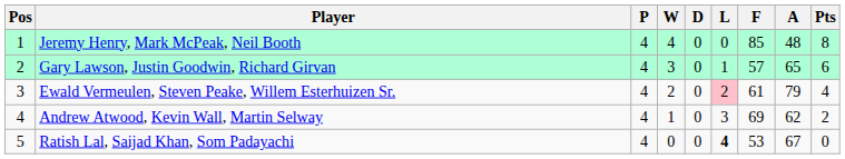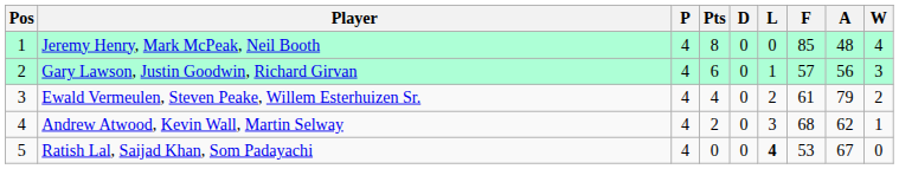 <table class="wikitable" style="font-size: 100%">
 <tr>
 <th width=20>Pos</th>
 <th width=600>Player</th>
 <th width=20>P</th>
-<th width=20>W</th>
+<th width=20>Pts</th>
 <th width=20>D</th>
 <th width=20>L</th>
 <th width=30>F</th>
 <th width=30>A</th>
-<th width=20>Pts</th>
+<th width=20>W</th>
 </tr>
 <tr align=center style="background: #ADFFD6;">
 <td>1</td>
 <td align="left"> <a href='#'>Jeremy Henry</a>, <a href='#'>Mark McPeak</a>, <a href='#'>Neil Booth</a></td>
 <td>4</td>
-<td>4</td>
+<td>8</td>
 <td>0</td>
 <td>0</td>
 <td>85</td>
 <td>48</td>
-<td>8</td>
+<td>4</td>
 </tr>
 <tr align=center style="background: #ADFFD6;">
 <td>2</td>
 <td align="left"> <a href='#'>Gary Lawson</a>, <a href='#'>Justin Goodwin</a>, <a href='#'>Richard Girvan</a></td>
 <td>4</td>
-<td>3</td>
+<td>6</td>
 <td>0</td>
 <td>1</td>
 <td>57</td>
-<td>65</td>
-<td>6</td>
+<td>56</td>
+<td>3</td>
 </tr>
 <tr align=center>
 <td>3</td>
 <td align="left"> <a href='#'>Ewald Vermeulen</a>, <a href='#'>Steven Peake</a>, <a href='#'>Willem Esterhuizen Sr.</a></td>
 <td>4</td>
+<td>4</td>
+<td>0</td>
 <td>2</td>
-<td>0</td>
-<td style="background: pink;">2</td>
 <td>61</td>
 <td>79</td>
-<td>4</td>
+<td>2</td>
 </tr>
 <tr align=center>
 <td>4</td>
 <td align="left"> <a href='#'>Andrew Atwood</a>, <a href='#'>Kevin Wall</a>, <a href='#'>Martin Selway</a></td>
 <td>4</td>
-<td>1</td>
+<td>2</td>
 <td>0</td>
 <td>3</td>
-<td>69</td>
+<td>68</td>
 <td>62</td>
-<td>2</td>
+<td>1</td>
 </tr>
 <tr align=center>
 <td>5</td>
 <td align="left"> <a href='#'>Ratish Lal</a>, <a href='#'>Saijad Khan</a>, <a href='#'>Som Padayachi</a></td>
 <td>4</td>
 <td>0</td>
 <td>0</td>
 <td><strong>4</strong></td>
 <td>53</td>
 <td>67</td>
 <td>0</td>
 </tr>
 </table>
